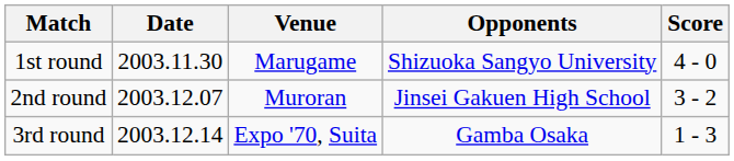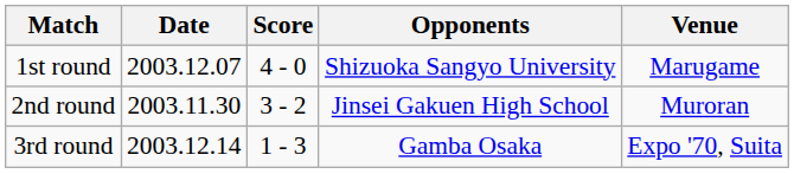 <table class="wikitable" style="text-align:center;">
 <tr>
 <th>Match</th>
 <th>Date</th>
+<th>Score</th>
+<th>Opponents</th>
 <th>Venue</th>
-<th>Opponents</th>
-<th>Score</th>
 </tr>
 <tr>
 <td>1st round</td>
-<td>2003.11.30</td>
+<td>2003.12.07</td>
+<td>4 - 0</td>
+<td><a href='#'>Shizuoka Sangyo University</a></td>
 <td><a href='#'>Marugame</a></td>
-<td><a href='#'>Shizuoka Sangyo University</a></td>
-<td>4 - 0</td>
 </tr>
 <tr>
 <td>2nd round</td>
-<td>2003.12.07</td>
+<td>2003.11.30</td>
+<td>3 - 2</td>
+<td><a href='#'>Jinsei Gakuen High School</a></td>
 <td><a href='#'>Muroran</a></td>
-<td><a href='#'>Jinsei Gakuen High School</a></td>
-<td>3 - 2</td>
 </tr>
 <tr>
 <td>3rd round</td>
 <td>2003.12.14</td>
+<td>1 - 3</td>
+<td><a href='#'>Gamba Osaka</a></td>
 <td><a href='#'>Expo '70</a>, <a href='#'>Suita</a></td>
-<td><a href='#'>Gamba Osaka</a></td>
-<td>1 - 3</td>
 </tr>
 </table>
